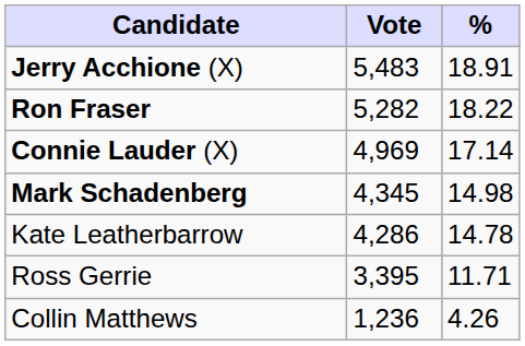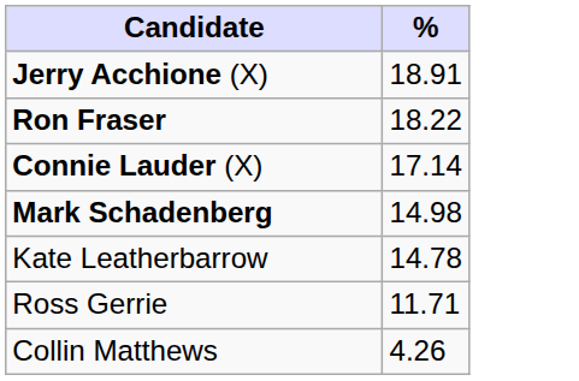 <table class="wikitable">
 <tr>
 <th style="background:#ddf; width:200px;">Candidate</th>
-<th style="background:#ddf; width:50px;">Vote</th>
 <th style="background:#ddf; width:30px;">%</th>
 </tr>
 <tr>
 <td><strong>Jerry Acchione</strong> (X)</td>
-<td>5,483</td>
 <td>18.91</td>
 </tr>
 <tr>
 <td><strong>Ron Fraser</strong></td>
-<td>5,282</td>
 <td>18.22</td>
 </tr>
 <tr>
 <td><strong>Connie Lauder</strong> (X)</td>
-<td>4,969</td>
 <td>17.14</td>
 </tr>
 <tr>
 <td><strong>Mark Schadenberg</strong></td>
-<td>4,345</td>
 <td>14.98</td>
 </tr>
 <tr>
 <td>Kate Leatherbarrow</td>
-<td>4,286</td>
 <td>14.78</td>
 </tr>
 <tr>
 <td>Ross Gerrie</td>
-<td>3,395</td>
 <td>11.71</td>
 </tr>
 <tr>
 <td>Collin Matthews</td>
-<td>1,236</td>
 <td>4.26</td>
 </tr>
 </table>
